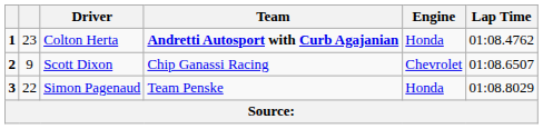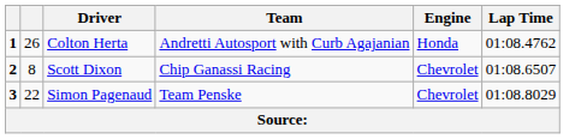 <table class="wikitable" style="font-size:85%;">
 <tr>
 <th></th>
 <th></th>
 <th>Driver</th>
 <th>Team</th>
 <th>Engine</th>
 <th>Lap Time</th>
 </tr>
 <tr>
 <td style="text-align:center;"><strong>1</strong></td>
-<td style="text-align:center;">23</td>
+<td style="text-align:center;">26</td>
 <td> <a href='#'>Colton Herta</a></td>
-<td><strong><a href='#'>Andretti Autosport</a> with <a href='#'>Curb Agajanian</a></strong></td>
+<td><a href='#'>Andretti Autosport</a> with <a href='#'>Curb Agajanian</a></td>
 <td><a href='#'>Honda</a></td>
 <td>01:08.4762</td>
 </tr>
 <tr>
 <td style="text-align:center;"><strong>2</strong></td>
-<td style="text-align:center;">9</td>
+<td style="text-align:center;">8</td>
 <td> <a href='#'>Scott Dixon</a> <strong></strong></td>
 <td><a href='#'>Chip Ganassi Racing</a></td>
 <td><a href='#'>Chevrolet</a></td>
 <td>01:08.6507</td>
 </tr>
 <tr>
 <td style="text-align:center;"><strong>3</strong></td>
 <td style="text-align:center;">22</td>
 <td> <a href='#'>Simon Pagenaud</a> <strong></strong></td>
 <td><a href='#'>Team Penske</a></td>
-<td><a href='#'>Honda</a></td>
+<td><a href='#'>Chevrolet</a></td>
 <td>01:08.8029</td>
 </tr>
 <tr>
 <th colspan="6">Source:</th>
 </tr>
 </table>
